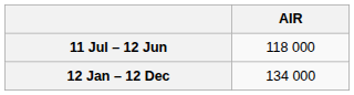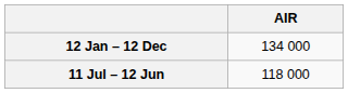 <table class="wikitable sortable" style="text-align:center; width:400px; height:100px;">
 <tr>
 <th></th>
 <th>AIR</th>
 </tr>
 <tr>
+<th scope="row">12 Jan – 12 Dec</th>
+<td>134 000</td>
+</tr>
+<tr>
 <th scope="row">11 Jul – 12 Jun</th>
 <td>118 000</td>
 </tr>
-<tr>
-<th scope="row">12 Jan – 12 Dec</th>
-<td>134 000</td>
-</tr>
 </table>
